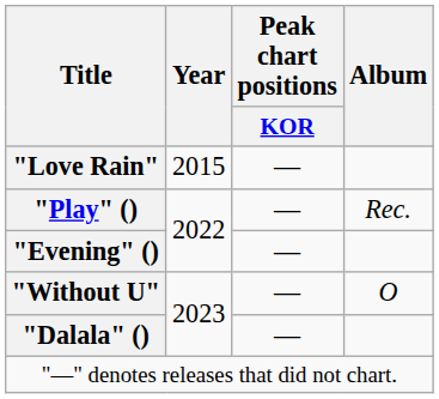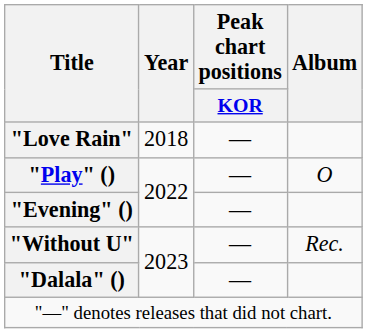 <table class="wikitable plainrowheaders" style="text-align:center">
 <tr>
 <th scope="col" rowspan="2">Title</th>
 <th scope="col" rowspan="2">Year</th>
 <th scope="col">Peak chart positions</th>
 <th scope="col" rowspan="2">Album</th>
 </tr>
 <tr>
 <th scope="col" style="font-size:90%; width:2.5em"><a href='#'>KOR</a><br></th>
 </tr>
 <tr>
 <th scope="row">"Love Rain"<br></th>
-<td>2015</td>
+<td>2018</td>
 <td>—</td>
 <td></td>
 </tr>
 <tr>
 <th scope="row">"<a href='#'>Play</a>" ()</th>
 <td rowspan="2">2022</td>
 <td>—</td>
-<td><em>Rec.</em></td>
+<td><em>O</em></td>
 </tr>
 <tr>
 <th scope="row">"Evening" ()<br></th>
 <td>—</td>
 <td></td>
 </tr>
 <tr>
 <th scope="row">"Without U"</th>
 <td rowspan="2">2023</td>
 <td>—</td>
-<td><em>O</em></td>
+<td><em>Rec.</em></td>
 </tr>
 <tr>
 <th scope="row">"Dalala" ()</th>
 <td>—</td>
 <td></td>
 </tr>
 <tr>
 <td colspan="4" style="font-size:85%">"—" denotes releases that did not chart.</td>
 </tr>
 </table>
